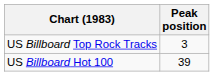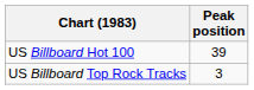 <table class="wikitable">
 <tr>
 <th>Chart (1983)</th>
 <th>Peak<br>position</th>
 </tr>
 <tr>
+<td>US <a href='#'><em>Billboard</em> Hot 100</a></td>
+<td style="text-align:center;">39</td>
+</tr>
+<tr>
 <td>US <em>Billboard</em> <a href='#'>Top Rock Tracks</a></td>
 <td style="text-align:center;">3</td>
 </tr>
-<tr>
-<td>US <a href='#'><em>Billboard</em> Hot 100</a></td>
-<td style="text-align:center;">39</td>
-</tr>
 </table>
